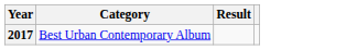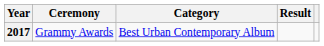 <table class="wikitable plainrowheaders" style="border:none; margin:0;">
 <tr>
 <th scope="col">Year</th>
+<th scope="col">Ceremony</th>
 <th scope="col">Category</th>
 <th scope="col">Result</th>
 <th scope="col" class="unsortable"></th>
 </tr>
 <tr>
 <th scope="row">2017</th>
+<td><a href='#'>Grammy Awards</a></td>
 <td><a href='#'>Best Urban Contemporary Album</a></td>
 <td></td>
 <td></td>
 </tr>
 </table>
